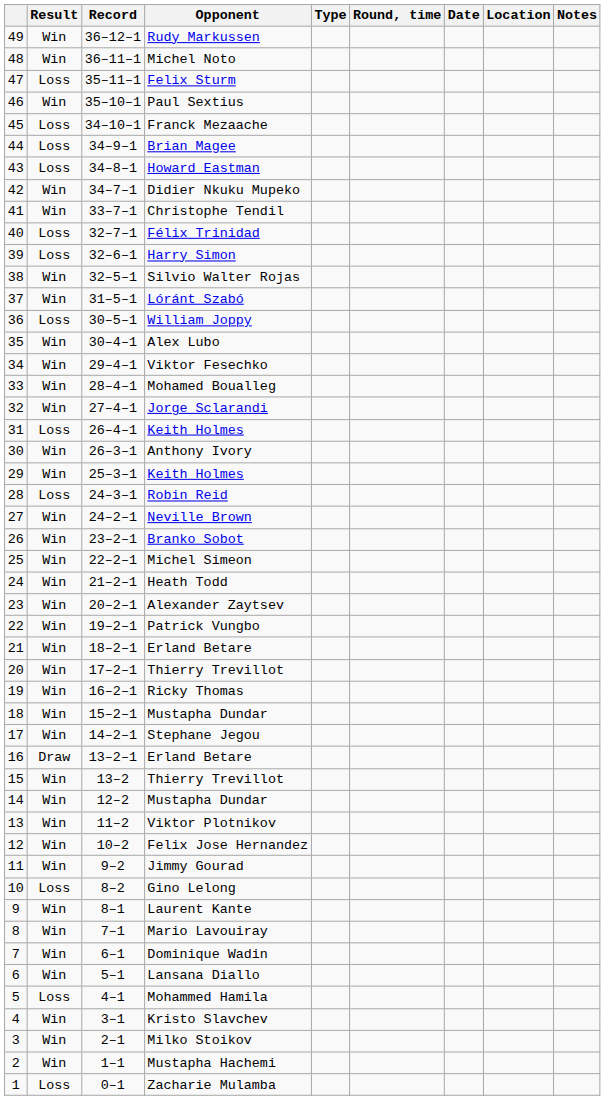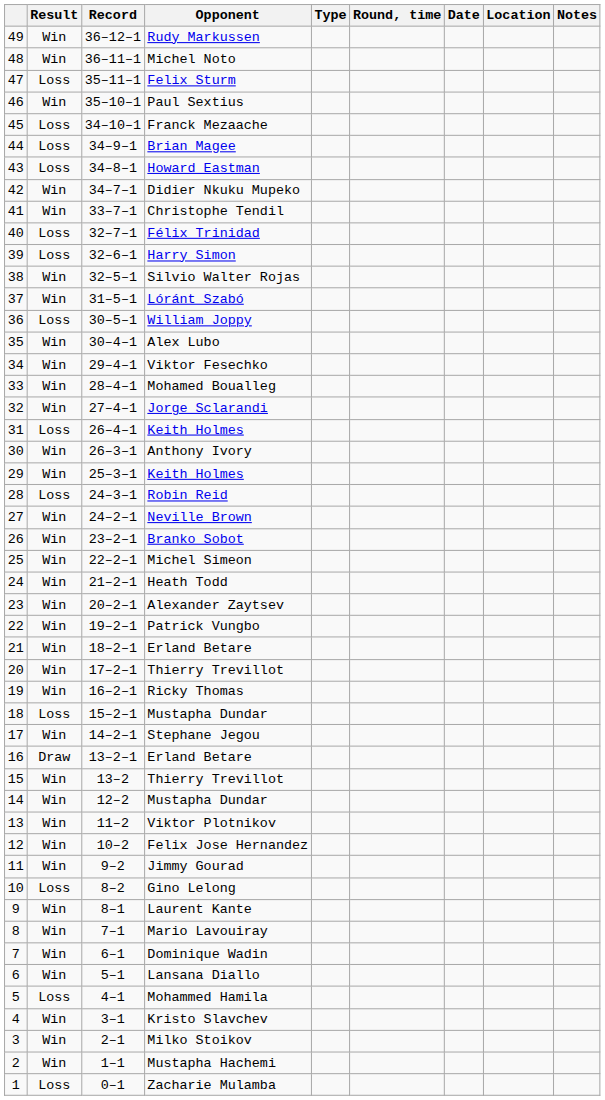 <table class=wikitable style=text-align:center>
 <tr>
 <th></th>
 <th>Result</th>
 <th>Record</th>
 <th>Opponent</th>
 <th>Type</th>
 <th>Round, time</th>
 <th>Date</th>
 <th>Location</th>
 <th>Notes</th>
 </tr>
 <tr>
 <td>49</td>
 <td>Win</td>
 <td>36–12–1</td>
 <td align=left><a href='#'>Rudy Markussen</a></td>
 <td></td>
 <td></td>
 <td></td>
 <td align=left></td>
 <td align=left></td>
 </tr>
 <tr>
 <td>48</td>
 <td>Win</td>
 <td>36–11–1</td>
 <td align=left>Michel Noto</td>
 <td></td>
 <td></td>
 <td></td>
 <td align=left></td>
 <td align=left></td>
 </tr>
 <tr>
 <td>47</td>
 <td>Loss</td>
 <td>35–11–1</td>
 <td align=left><a href='#'>Felix Sturm</a></td>
 <td></td>
 <td></td>
 <td></td>
 <td align=left></td>
 <td align=left></td>
 </tr>
 <tr>
 <td>46</td>
 <td>Win</td>
 <td>35–10–1</td>
 <td align=left>Paul Sextius</td>
 <td></td>
 <td></td>
 <td></td>
 <td align=left></td>
 <td align=left></td>
 </tr>
 <tr>
 <td>45</td>
 <td>Loss</td>
 <td>34–10–1</td>
 <td align=left>Franck Mezaache</td>
 <td></td>
 <td></td>
 <td></td>
 <td align=left></td>
 <td align=left></td>
 </tr>
 <tr>
 <td>44</td>
 <td>Loss</td>
 <td>34–9–1</td>
 <td align=left><a href='#'>Brian Magee</a></td>
 <td></td>
 <td></td>
 <td></td>
 <td align=left></td>
 <td align=left></td>
 </tr>
 <tr>
 <td>43</td>
 <td>Loss</td>
 <td>34–8–1</td>
 <td align=left><a href='#'>Howard Eastman</a></td>
 <td></td>
 <td></td>
 <td></td>
 <td align=left></td>
 <td align=left></td>
 </tr>
 <tr>
 <td>42</td>
 <td>Win</td>
 <td>34–7–1</td>
 <td align=left>Didier Nkuku Mupeko</td>
 <td></td>
 <td></td>
 <td></td>
 <td align=left></td>
 <td align=left></td>
 </tr>
 <tr>
 <td>41</td>
 <td>Win</td>
 <td>33–7–1</td>
 <td align=left>Christophe Tendil</td>
 <td></td>
 <td></td>
 <td></td>
 <td align=left></td>
 <td align=left></td>
 </tr>
 <tr>
 <td>40</td>
 <td>Loss</td>
 <td>32–7–1</td>
 <td align=left><a href='#'>Félix Trinidad</a></td>
 <td></td>
 <td></td>
 <td></td>
 <td align=left></td>
 <td align=left></td>
 </tr>
 <tr>
 <td>39</td>
 <td>Loss</td>
 <td>32–6–1</td>
 <td align=left><a href='#'>Harry Simon</a></td>
 <td></td>
 <td></td>
 <td></td>
 <td align=left></td>
 <td align=left></td>
 </tr>
 <tr>
 <td>38</td>
 <td>Win</td>
 <td>32–5–1</td>
 <td align=left>Silvio Walter Rojas</td>
 <td></td>
 <td></td>
 <td></td>
 <td align=left></td>
 <td align=left></td>
 </tr>
 <tr>
 <td>37</td>
 <td>Win</td>
 <td>31–5–1</td>
 <td align=left><a href='#'>Lóránt Szabó</a></td>
 <td></td>
 <td></td>
 <td></td>
 <td align=left></td>
 <td align=left></td>
 </tr>
 <tr>
 <td>36</td>
 <td>Loss</td>
 <td>30–5–1</td>
 <td align=left><a href='#'>William Joppy</a></td>
 <td></td>
 <td></td>
 <td></td>
 <td align=left></td>
 <td align=left></td>
 </tr>
 <tr>
 <td>35</td>
 <td>Win</td>
 <td>30–4–1</td>
 <td align=left>Alex Lubo</td>
 <td></td>
 <td></td>
 <td></td>
 <td align=left></td>
 <td align=left></td>
 </tr>
 <tr>
 <td>34</td>
 <td>Win</td>
 <td>29–4–1</td>
 <td align=left>Viktor Fesechko</td>
 <td></td>
 <td></td>
 <td></td>
 <td align=left></td>
 <td align=left></td>
 </tr>
 <tr>
 <td>33</td>
 <td>Win</td>
 <td>28–4–1</td>
 <td align=left>Mohamed Boualleg</td>
 <td></td>
 <td></td>
 <td></td>
 <td align=left></td>
 <td align=left></td>
 </tr>
 <tr>
 <td>32</td>
 <td>Win</td>
 <td>27–4–1</td>
 <td align=left><a href='#'>Jorge Sclarandi</a></td>
 <td></td>
 <td></td>
 <td></td>
 <td align=left></td>
 <td align=left></td>
 </tr>
 <tr>
 <td>31</td>
 <td>Loss</td>
 <td>26–4–1</td>
 <td align=left><a href='#'>Keith Holmes</a></td>
 <td></td>
 <td></td>
 <td></td>
 <td align=left></td>
 <td align=left></td>
 </tr>
 <tr>
 <td>30</td>
 <td>Win</td>
 <td>26–3–1</td>
 <td align=left>Anthony Ivory</td>
 <td></td>
 <td></td>
 <td></td>
 <td align=left></td>
 <td align=left></td>
 </tr>
 <tr>
 <td>29</td>
 <td>Win</td>
 <td>25–3–1</td>
 <td align=left><a href='#'>Keith Holmes</a></td>
 <td></td>
 <td></td>
 <td></td>
 <td align=left></td>
 <td align=left></td>
 </tr>
 <tr>
 <td>28</td>
 <td>Loss</td>
 <td>24–3–1</td>
 <td align=left><a href='#'>Robin Reid</a></td>
 <td></td>
 <td></td>
 <td></td>
 <td align=left></td>
 <td align=left></td>
 </tr>
 <tr>
 <td>27</td>
 <td>Win</td>
 <td>24–2–1</td>
 <td align=left><a href='#'>Neville Brown</a></td>
 <td></td>
 <td></td>
 <td></td>
 <td align=left></td>
 <td align=left></td>
 </tr>
 <tr>
 <td>26</td>
 <td>Win</td>
 <td>23–2–1</td>
 <td align=left><a href='#'>Branko Sobot</a></td>
 <td></td>
 <td></td>
 <td></td>
 <td align=left></td>
 <td align=left></td>
 </tr>
 <tr>
 <td>25</td>
 <td>Win</td>
 <td>22–2–1</td>
 <td align=left>Michel Simeon</td>
 <td></td>
 <td></td>
 <td></td>
 <td align=left></td>
 <td align=left></td>
 </tr>
 <tr>
 <td>24</td>
 <td>Win</td>
 <td>21–2–1</td>
 <td align=left>Heath Todd</td>
 <td></td>
 <td></td>
 <td></td>
 <td align=left></td>
 <td align=left></td>
 </tr>
 <tr>
 <td>23</td>
 <td>Win</td>
 <td>20–2–1</td>
 <td align=left>Alexander Zaytsev</td>
 <td></td>
 <td></td>
 <td></td>
 <td align=left></td>
 <td align=left></td>
 </tr>
 <tr>
 <td>22</td>
 <td>Win</td>
 <td>19–2–1</td>
 <td align=left>Patrick Vungbo</td>
 <td></td>
 <td></td>
 <td></td>
 <td align=left></td>
 <td align=left></td>
 </tr>
 <tr>
 <td>21</td>
 <td>Win</td>
 <td>18–2–1</td>
 <td align=left>Erland Betare</td>
 <td></td>
 <td></td>
 <td></td>
 <td align=left></td>
 <td align=left></td>
 </tr>
 <tr>
 <td>20</td>
 <td>Win</td>
 <td>17–2–1</td>
 <td align=left>Thierry Trevillot</td>
 <td></td>
 <td></td>
 <td></td>
 <td align=left></td>
 <td align=left></td>
 </tr>
 <tr>
 <td>19</td>
 <td>Win</td>
 <td>16–2–1</td>
 <td align=left>Ricky Thomas</td>
 <td></td>
 <td></td>
 <td></td>
 <td align=left></td>
 <td align=left></td>
 </tr>
 <tr>
 <td>18</td>
-<td>Win</td>
+<td>Loss</td>
 <td>15–2–1</td>
 <td align=left>Mustapha Dundar</td>
 <td></td>
 <td></td>
 <td></td>
 <td align=left></td>
 <td align=left></td>
 </tr>
 <tr>
 <td>17</td>
 <td>Win</td>
 <td>14–2–1</td>
 <td align=left>Stephane Jegou</td>
 <td></td>
 <td></td>
 <td></td>
 <td align=left></td>
 <td align=left></td>
 </tr>
 <tr>
 <td>16</td>
 <td>Draw</td>
 <td>13–2–1</td>
 <td align=left>Erland Betare</td>
 <td></td>
 <td></td>
 <td></td>
 <td align=left></td>
 <td align=left></td>
 </tr>
 <tr>
 <td>15</td>
 <td>Win</td>
 <td>13–2</td>
 <td align=left>Thierry Trevillot</td>
 <td></td>
 <td></td>
 <td></td>
 <td align=left></td>
 <td align=left></td>
 </tr>
 <tr>
 <td>14</td>
 <td>Win</td>
 <td>12–2</td>
 <td align=left>Mustapha Dundar</td>
 <td></td>
 <td></td>
 <td></td>
 <td align=left></td>
 <td align=left></td>
 </tr>
 <tr>
 <td>13</td>
 <td>Win</td>
 <td>11–2</td>
 <td align=left>Viktor Plotnikov</td>
 <td></td>
 <td></td>
 <td></td>
 <td align=left></td>
 <td align=left></td>
 </tr>
 <tr>
 <td>12</td>
 <td>Win</td>
 <td>10–2</td>
 <td align=left>Felix Jose Hernandez</td>
 <td></td>
 <td></td>
 <td></td>
 <td align=left></td>
 <td align=left></td>
 </tr>
 <tr>
 <td>11</td>
 <td>Win</td>
 <td>9–2</td>
 <td align=left>Jimmy Gourad</td>
 <td></td>
 <td></td>
 <td></td>
 <td align=left></td>
 <td align=left></td>
 </tr>
 <tr>
 <td>10</td>
 <td>Loss</td>
 <td>8–2</td>
 <td align=left>Gino Lelong</td>
 <td></td>
 <td></td>
 <td></td>
 <td align=left></td>
 <td align=left></td>
 </tr>
 <tr>
 <td>9</td>
 <td>Win</td>
 <td>8–1</td>
 <td align=left>Laurent Kante</td>
 <td></td>
 <td></td>
 <td></td>
 <td align=left></td>
 <td align=left></td>
 </tr>
 <tr>
 <td>8</td>
 <td>Win</td>
 <td>7–1</td>
 <td align=left>Mario Lavouiray</td>
 <td></td>
 <td></td>
 <td></td>
 <td align=left></td>
 <td align=left></td>
 </tr>
 <tr>
 <td>7</td>
 <td>Win</td>
 <td>6–1</td>
 <td align=left>Dominique Wadin</td>
 <td></td>
 <td></td>
 <td></td>
 <td align=left></td>
 <td align=left></td>
 </tr>
 <tr>
 <td>6</td>
 <td>Win</td>
 <td>5–1</td>
 <td align=left>Lansana Diallo</td>
 <td></td>
 <td></td>
 <td></td>
 <td align=left></td>
 <td align=left></td>
 </tr>
 <tr>
 <td>5</td>
 <td>Loss</td>
 <td>4–1</td>
 <td align=left>Mohammed Hamila</td>
 <td></td>
 <td></td>
 <td></td>
 <td align=left></td>
 <td align=left></td>
 </tr>
 <tr>
 <td>4</td>
 <td>Win</td>
 <td>3–1</td>
 <td align=left>Kristo Slavchev</td>
 <td></td>
 <td></td>
 <td></td>
 <td align=left></td>
 <td align=left></td>
 </tr>
 <tr>
 <td>3</td>
 <td>Win</td>
 <td>2–1</td>
 <td align=left>Milko Stoikov</td>
 <td></td>
 <td></td>
 <td></td>
 <td align=left></td>
 <td align=left></td>
 </tr>
 <tr>
 <td>2</td>
 <td>Win</td>
 <td>1–1</td>
 <td align=left>Mustapha Hachemi</td>
 <td></td>
 <td></td>
 <td></td>
 <td align=left></td>
 <td align=left></td>
 </tr>
 <tr>
 <td>1</td>
 <td>Loss</td>
 <td>0–1</td>
 <td align=left>Zacharie Mulamba</td>
 <td></td>
 <td></td>
 <td></td>
 <td align=left></td>
 <td align=left></td>
 </tr>
 </table>
